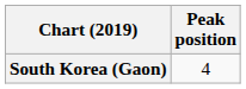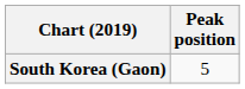 <table class="wikitable plainrowheaders" style="text-align:center">
 <tr>
 <th scope="col">Chart (2019)</th>
 <th scope="col">Peak<br>position</th>
 </tr>
 <tr>
 <th scope="row">South Korea (Gaon)</th>
-<td>4</td>
+<td>5</td>
 </tr>
 </table>
